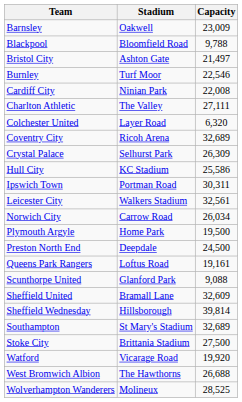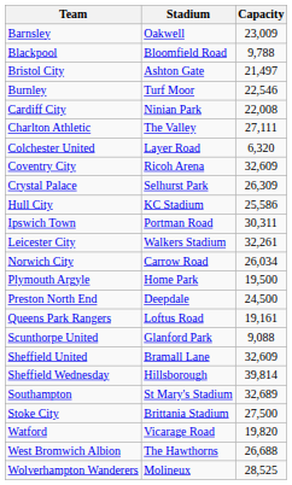 <table class="wikitable sortable">
 <tr>
 <th>Team</th>
 <th>Stadium</th>
 <th>Capacity</th>
 </tr>
 <tr>
 <td><a href='#'>Barnsley</a></td>
 <td><a href='#'>Oakwell</a></td>
 <td align="center">23,009</td>
 </tr>
 <tr>
 <td><a href='#'>Blackpool</a></td>
 <td><a href='#'>Bloomfield Road</a></td>
 <td align="center">9,788</td>
 </tr>
 <tr>
 <td><a href='#'>Bristol City</a></td>
 <td><a href='#'>Ashton Gate</a></td>
 <td align="center">21,497</td>
 </tr>
 <tr>
 <td><a href='#'>Burnley</a></td>
 <td><a href='#'>Turf Moor</a></td>
 <td align="center">22,546</td>
 </tr>
 <tr>
 <td><a href='#'>Cardiff City</a></td>
 <td><a href='#'>Ninian Park</a></td>
 <td align="center">22,008</td>
 </tr>
 <tr>
 <td><a href='#'>Charlton Athletic</a></td>
 <td><a href='#'>The Valley</a></td>
 <td align="center">27,111</td>
 </tr>
 <tr>
 <td><a href='#'>Colchester United</a></td>
 <td><a href='#'>Layer Road</a></td>
 <td align="center">6,320</td>
 </tr>
 <tr>
 <td><a href='#'>Coventry City</a></td>
 <td><a href='#'>Ricoh Arena</a></td>
-<td align="center">32,689</td>
+<td align="center">32,609</td>
 </tr>
 <tr>
 <td><a href='#'>Crystal Palace</a></td>
 <td><a href='#'>Selhurst Park</a></td>
 <td align="center">26,309</td>
 </tr>
 <tr>
 <td><a href='#'>Hull City</a></td>
 <td><a href='#'>KC Stadium</a></td>
 <td align="center">25,586</td>
 </tr>
 <tr>
 <td><a href='#'>Ipswich Town</a></td>
 <td><a href='#'>Portman Road</a></td>
 <td align="center">30,311</td>
 </tr>
 <tr>
 <td><a href='#'>Leicester City</a></td>
 <td><a href='#'>Walkers Stadium</a></td>
-<td align="center">32,561</td>
+<td align="center">32,261</td>
 </tr>
 <tr>
 <td><a href='#'>Norwich City</a></td>
 <td><a href='#'>Carrow Road</a></td>
 <td align="center">26,034</td>
 </tr>
 <tr>
 <td><a href='#'>Plymouth Argyle</a></td>
 <td><a href='#'>Home Park</a></td>
 <td align="center">19,500</td>
 </tr>
 <tr>
 <td><a href='#'>Preston North End</a></td>
 <td><a href='#'>Deepdale</a></td>
 <td align="center">24,500</td>
 </tr>
 <tr>
 <td><a href='#'>Queens Park Rangers</a></td>
 <td><a href='#'>Loftus Road</a></td>
 <td align="center">19,161</td>
 </tr>
 <tr>
 <td><a href='#'>Scunthorpe United</a></td>
 <td><a href='#'>Glanford Park</a></td>
 <td align="center">9,088</td>
 </tr>
 <tr>
 <td><a href='#'>Sheffield United</a></td>
 <td><a href='#'>Bramall Lane</a></td>
 <td align="center">32,609</td>
 </tr>
 <tr>
 <td><a href='#'>Sheffield Wednesday</a></td>
 <td><a href='#'>Hillsborough</a></td>
 <td align="center">39,814</td>
 </tr>
 <tr>
 <td><a href='#'>Southampton</a></td>
 <td><a href='#'>St Mary's Stadium</a></td>
 <td align="center">32,689</td>
 </tr>
 <tr>
 <td><a href='#'>Stoke City</a></td>
 <td><a href='#'>Brittania Stadium</a></td>
 <td align="center">27,500</td>
 </tr>
 <tr>
 <td><a href='#'>Watford</a></td>
 <td><a href='#'>Vicarage Road</a></td>
-<td align="center">19,920</td>
+<td align="center">19,820</td>
 </tr>
 <tr>
 <td><a href='#'>West Bromwich Albion</a></td>
 <td><a href='#'>The Hawthorns</a></td>
 <td align="center">26,688</td>
 </tr>
 <tr>
 <td><a href='#'>Wolverhampton Wanderers</a></td>
 <td><a href='#'>Molineux</a></td>
 <td align="center">28,525</td>
 </tr>
 </table>
